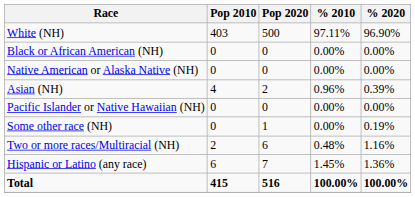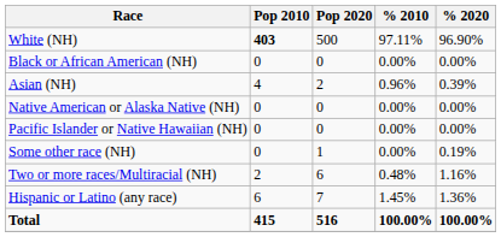 <table class="wikitable">
 <tr>
 <th>Race</th>
 <th>Pop 2010</th>
 <th>Pop 2020</th>
 <th>% 2010</th>
 <th>% 2020</th>
 </tr>
 <tr>
 <td><a href='#'>White</a> (NH)</td>
-<td>403</td>
+<td><strong>403</strong></td>
 <td>500</td>
 <td>97.11%</td>
 <td>96.90%</td>
 </tr>
 <tr>
 <td><a href='#'>Black or African American</a> (NH)</td>
 <td>0</td>
 <td>0</td>
 <td>0.00%</td>
 <td>0.00%</td>
 </tr>
 <tr>
+<td><a href='#'>Asian</a> (NH)</td>
+<td>4</td>
+<td>2</td>
+<td>0.96%</td>
+<td>0.39%</td>
+</tr>
+<tr>
 <td><a href='#'>Native American</a> or <a href='#'>Alaska Native</a> (NH)</td>
 <td>0</td>
 <td>0</td>
 <td>0.00%</td>
 <td>0.00%</td>
-</tr>
-<tr>
-<td><a href='#'>Asian</a> (NH)</td>
-<td>4</td>
-<td>2</td>
-<td>0.96%</td>
-<td>0.39%</td>
 </tr>
 <tr>
 <td><a href='#'>Pacific Islander</a> or <a href='#'>Native Hawaiian</a> (NH)</td>
 <td>0</td>
 <td>0</td>
 <td>0.00%</td>
 <td>0.00%</td>
 </tr>
 <tr>
 <td><a href='#'>Some other race</a> (NH)</td>
 <td>0</td>
 <td>1</td>
 <td>0.00%</td>
 <td>0.19%</td>
 </tr>
 <tr>
 <td><a href='#'>Two or more races/Multiracial</a> (NH)</td>
 <td>2</td>
 <td>6</td>
 <td>0.48%</td>
 <td>1.16%</td>
 </tr>
 <tr>
 <td><a href='#'>Hispanic or Latino</a> (any race)</td>
 <td>6</td>
 <td>7</td>
 <td>1.45%</td>
 <td>1.36%</td>
 </tr>
 <tr>
 <td><strong>Total</strong></td>
 <td><strong>415</strong></td>
 <td><strong>516</strong></td>
 <td><strong>100.00%</strong></td>
 <td><strong>100.00%</strong></td>
 </tr>
 <tr>
 </tr>
 </table>
